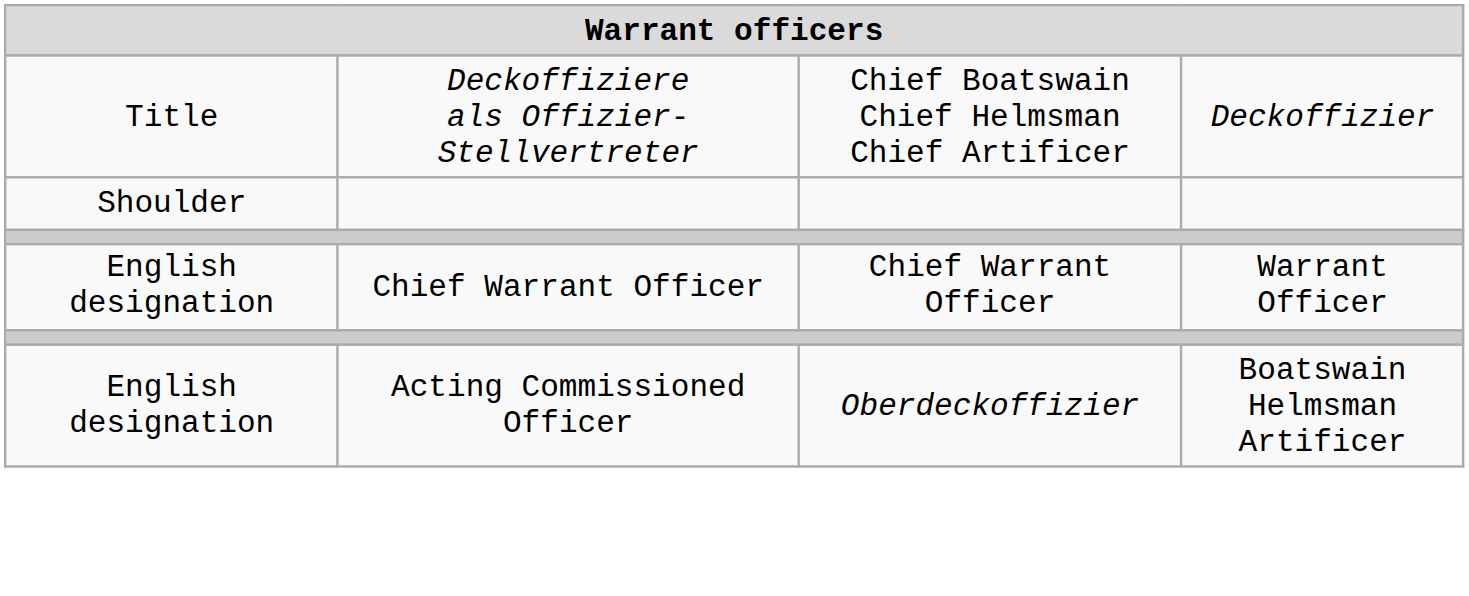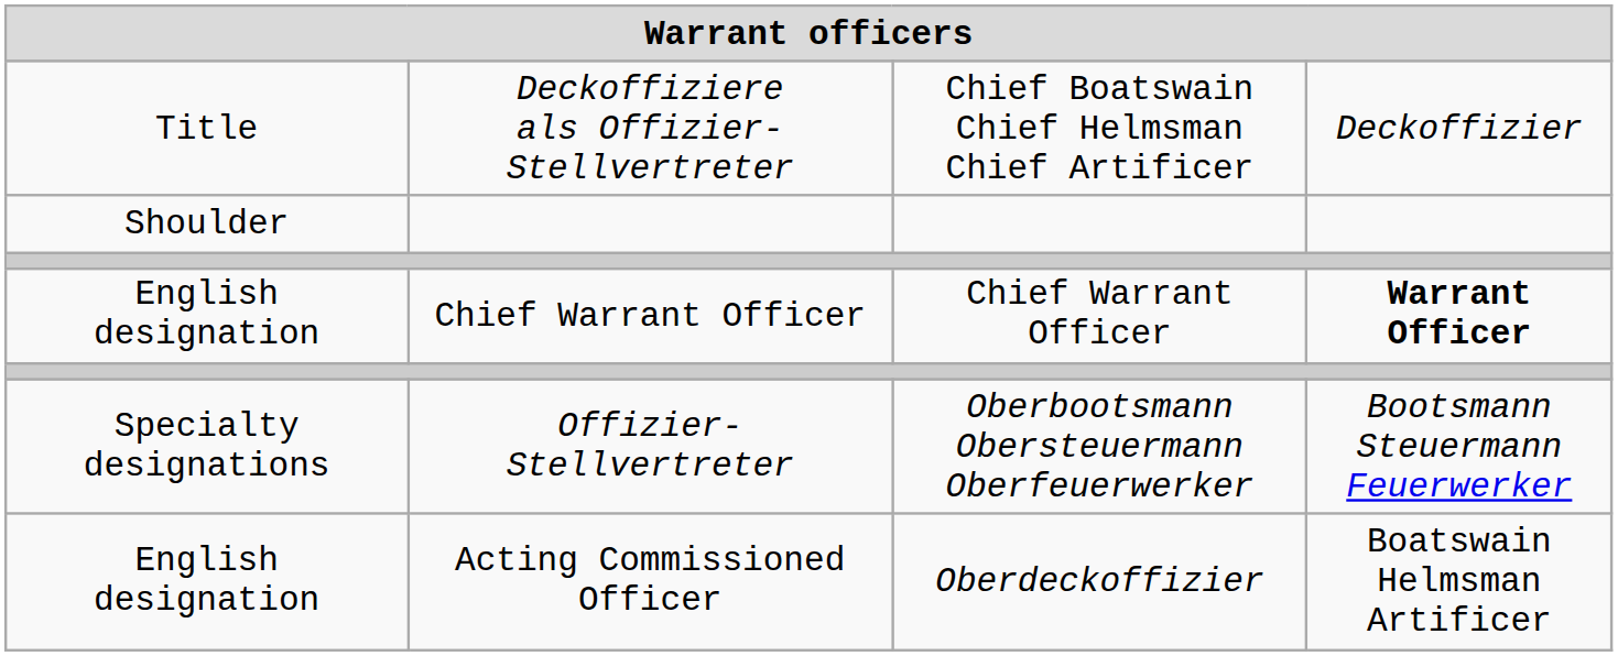 <table class="wikitable">
 <tr style="text-align:center;">
 <th colspan=4 style="background:#dadada">Warrant officers</th>
 </tr>
 <tr style="text-align:center;">
 <td>Title</td>
 <td><em>Deckoffiziere<br>als Offizier-Stellvertreter</em></td>
 <td>Chief Boatswain<br>Chief Helmsman<br>Chief Artificer</td>
 <td><em>Deckoffizier</em></td>
 </tr>
 <tr style="text-align:center;">
 <td>Shoulder</td>
 <td></td>
 <td></td>
 <td></td>
 </tr>
 <tr style="background:#CCCCCC; text-align:center;">
 <td colspan=4></td>
 </tr>
 <tr style="text-align:center;">
 <td>English designation</td>
 <td>Chief Warrant Officer<br></td>
 <td>Chief Warrant Officer</td>
-<td>Warrant Officer</td>
+<td><strong>Warrant Officer</strong></td>
 </tr>
 <tr style="background:#CCCCCC; text-align:center;">
 <td colspan=4></td>
+</tr>
+<tr style="text-align:center;">
+<td>Specialty designations</td>
+<td><em>Offizier-Stellvertreter</em></td>
+<td><em>Oberbootsmann<br>Obersteuermann<br>Oberfeuerwerker</em></td>
+<td><em>Bootsmann<br>Steuermann<br><a href='#'>Feuerwerker</a></em></td>
 </tr>
 <tr style="text-align:center;">
 <td>English designation</td>
 <td>Acting Commissioned Officer</td>
 <td><em>Oberdeckoffizier</em></td>
 <td>Boatswain<br>Helmsman<br>Artificer</td>
 </tr>
 </table>
